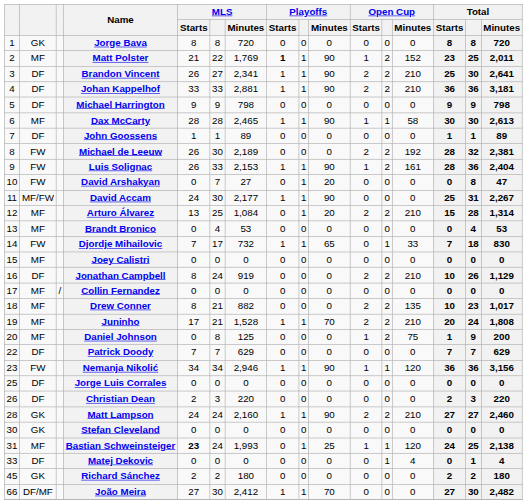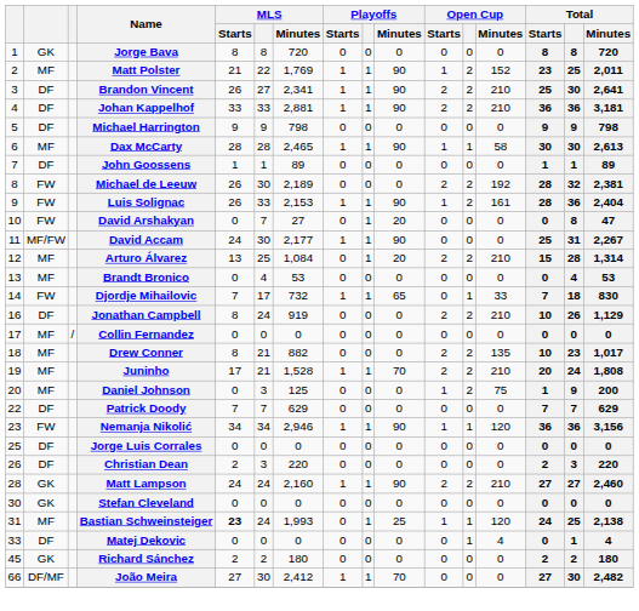 <table class="wikitable sortable" style="text-align:center">
 <tr>
 <th rowspan="2"></th>
 <th rowspan="2"></th>
 <th rowspan="2"></th>
 <th rowspan="2" style="width:180px;">Name</th>
 <th colspan="3" style="width:87px;"><a href='#'>MLS</a></th>
 <th colspan="3" style="width:87px;"><a href='#'>Playoffs</a></th>
 <th colspan="3" style="width:87px;"><a href='#'>Open Cup</a></th>
 <th colspan="3" style="width:87px;">Total</th>
 </tr>
 <tr>
 <th>Starts</th>
 <th></th>
 <th>Minutes</th>
 <th>Starts</th>
 <th></th>
 <th>Minutes</th>
 <th>Starts</th>
 <th></th>
 <th>Minutes</th>
 <th>Starts</th>
 <th></th>
 <th>Minutes</th>
 </tr>
 <tr>
 <td>1</td>
 <td>GK</td>
 <td></td>
 <th><a href='#'>Jorge Bava</a><br></th>
 <td>8</td>
 <td>8</td>
 <td>720<br></td>
 <td>0</td>
 <td>0</td>
 <td>0<br></td>
 <td>0</td>
 <td>0</td>
 <td>0<br></td>
 <th>8</th>
 <th>8</th>
 <th>720</th>
 </tr>
 <tr>
 <td>2</td>
 <td>MF</td>
 <td></td>
 <th><a href='#'>Matt Polster</a><br></th>
 <td>21</td>
 <td>22</td>
 <td>1,769<br></td>
-<td><strong>1</strong></td>
+<td>1</td>
 <td>1</td>
 <td>90<br></td>
 <td>1</td>
 <td>2</td>
 <td>152<br></td>
 <th>23</th>
 <th>25</th>
 <th>2,011</th>
 </tr>
 <tr>
 <td>3</td>
 <td>DF</td>
 <td></td>
 <th><a href='#'>Brandon Vincent</a><br></th>
 <td>26</td>
 <td>27</td>
 <td>2,341<br></td>
 <td>1</td>
 <td>1</td>
 <td>90<br></td>
 <td>2</td>
 <td>2</td>
 <td>210<br></td>
 <th>25</th>
 <th>30</th>
 <th>2,641</th>
 </tr>
 <tr>
 <td>4</td>
 <td>DF</td>
 <td></td>
 <th><a href='#'>Johan Kappelhof</a><br></th>
 <td>33</td>
 <td>33</td>
 <td>2,881<br></td>
 <td>1</td>
 <td>1</td>
 <td>90<br></td>
 <td>2</td>
 <td>2</td>
 <td>210<br></td>
 <th>36</th>
 <th>36</th>
 <th>3,181</th>
 </tr>
 <tr>
 <td>5</td>
 <td>DF</td>
 <td></td>
 <th><a href='#'>Michael Harrington</a><br></th>
 <td>9</td>
 <td>9</td>
 <td>798<br></td>
 <td>0</td>
 <td>0</td>
 <td>0<br></td>
 <td>0</td>
 <td>0</td>
 <td>0<br></td>
 <th>9</th>
 <th>9</th>
 <th>798</th>
 </tr>
 <tr>
 <td>6</td>
 <td>MF</td>
 <td></td>
 <th><a href='#'>Dax McCarty</a><br></th>
 <td>28</td>
 <td>28</td>
 <td>2,465<br></td>
 <td>1</td>
 <td>1</td>
 <td>90<br></td>
 <td>1</td>
 <td>1</td>
 <td>58<br></td>
 <th>30</th>
 <th>30</th>
 <th>2,613</th>
 </tr>
 <tr>
 <td>7</td>
 <td>DF</td>
 <td></td>
 <th><a href='#'>John Goossens</a><br></th>
 <td>1</td>
 <td>1</td>
 <td>89<br></td>
 <td>0</td>
 <td>0</td>
 <td>0<br></td>
 <td>0</td>
 <td>0</td>
 <td>0<br></td>
 <th>1</th>
 <th>1</th>
 <th>89</th>
 </tr>
 <tr>
 <td>8</td>
 <td>FW</td>
 <td></td>
 <th><a href='#'>Michael de Leeuw</a><br></th>
 <td>26</td>
 <td>30</td>
 <td>2,189<br></td>
 <td>0</td>
 <td>0</td>
 <td>0<br></td>
 <td>2</td>
 <td>2</td>
 <td>192<br></td>
 <th>28</th>
 <th>32</th>
 <th>2,381</th>
 </tr>
 <tr>
 <td>9</td>
 <td>FW</td>
 <td></td>
 <th><a href='#'>Luis Solignac</a><br></th>
 <td>26</td>
 <td>33</td>
 <td>2,153<br></td>
 <td>1</td>
 <td>1</td>
 <td>90<br></td>
 <td>1</td>
 <td>2</td>
 <td>161<br></td>
 <th>28</th>
 <th>36</th>
 <th>2,404</th>
 </tr>
 <tr>
 <td>10</td>
 <td>FW</td>
 <td></td>
 <th><a href='#'>David Arshakyan</a><br></th>
 <td>0</td>
 <td>7</td>
 <td>27<br></td>
 <td>0</td>
 <td>1</td>
 <td>20<br></td>
 <td>0</td>
 <td>0</td>
 <td>0<br></td>
 <th>0</th>
 <th>8</th>
 <th>47</th>
 </tr>
 <tr>
 <td>11</td>
 <td>MF/FW</td>
 <td></td>
 <th><a href='#'>David Accam</a><br></th>
 <td>24</td>
 <td>30</td>
 <td>2,177<br></td>
 <td>1</td>
 <td>1</td>
 <td>90<br></td>
 <td>0</td>
 <td>0</td>
 <td>0<br></td>
 <th>25</th>
 <th>31</th>
 <th>2,267</th>
 </tr>
 <tr>
 <td>12</td>
 <td>MF</td>
 <td></td>
 <th><a href='#'>Arturo Álvarez</a><br></th>
 <td>13</td>
 <td>25</td>
 <td>1,084<br></td>
 <td>0</td>
 <td>1</td>
 <td>20<br></td>
 <td>2</td>
 <td>2</td>
 <td>210<br></td>
 <th>15</th>
 <th>28</th>
 <th>1,314</th>
 </tr>
 <tr>
 <td>13</td>
 <td>MF</td>
 <td></td>
 <th><a href='#'>Brandt Bronico</a><br></th>
 <td>0</td>
 <td>4</td>
 <td>53<br></td>
 <td>0</td>
 <td>0</td>
 <td>0<br></td>
 <td>0</td>
 <td>0</td>
 <td>0<br></td>
 <th>0</th>
 <th>4</th>
 <th>53</th>
 </tr>
 <tr>
 <td>14</td>
 <td>FW</td>
 <td></td>
 <th><a href='#'>Djordje Mihailovic</a><br></th>
 <td>7</td>
 <td>17</td>
 <td>732<br></td>
 <td>1</td>
 <td>1</td>
 <td>65<br></td>
 <td>0</td>
 <td>1</td>
 <td>33<br></td>
 <th>7</th>
 <th>18</th>
 <th>830</th>
 </tr>
 <tr>
-<td>15</td>
-<td>MF</td>
-<td></td>
-<th><a href='#'>Joey Calistri</a><br></th>
-<td>0</td>
-<td>0</td>
-<td>0<br></td>
-<td>0</td>
-<td>0</td>
-<td>0<br></td>
-<td>0</td>
-<td>0</td>
-<td>0<br></td>
-<th>0</th>
-<th>0</th>
-<th>0</th>
-</tr>
-<tr>
 <td>16</td>
 <td>DF</td>
 <td></td>
 <th><a href='#'>Jonathan Campbell</a><br></th>
 <td>8</td>
 <td>24</td>
 <td>919<br></td>
 <td>0</td>
 <td>0</td>
 <td>0<br></td>
 <td>2</td>
 <td>2</td>
 <td>210<br></td>
 <th>10</th>
 <th>26</th>
 <th>1,129</th>
 </tr>
 <tr>
 <td>17</td>
 <td>MF</td>
 <td>/</td>
 <th><a href='#'>Collin Fernandez</a><br></th>
 <td>0</td>
 <td>0</td>
 <td>0<br></td>
 <td>0</td>
 <td>0</td>
 <td>0<br></td>
 <td>0</td>
 <td>0</td>
 <td>0<br></td>
 <th>0</th>
 <th>0</th>
 <th>0</th>
 </tr>
 <tr>
 <td>18</td>
 <td>MF</td>
 <td></td>
 <th><a href='#'>Drew Conner</a><br></th>
 <td>8</td>
 <td>21</td>
 <td>882<br></td>
 <td>0</td>
 <td>0</td>
 <td>0<br></td>
 <td>2</td>
 <td>2</td>
 <td>135<br></td>
 <th>10</th>
 <th>23</th>
 <th>1,017</th>
 </tr>
 <tr>
 <td>19</td>
 <td>MF</td>
 <td></td>
 <th><a href='#'>Juninho</a><br></th>
 <td>17</td>
 <td>21</td>
 <td>1,528<br></td>
 <td>1</td>
 <td>1</td>
 <td>70<br></td>
 <td>2</td>
 <td>2</td>
 <td>210<br></td>
 <th>20</th>
 <th>24</th>
 <th>1,808</th>
 </tr>
 <tr>
 <td>20</td>
 <td>MF</td>
 <td></td>
 <th><a href='#'>Daniel Johnson</a><br></th>
 <td>0</td>
-<td>8</td>
+<td>3</td>
 <td>125<br></td>
 <td>0</td>
 <td>0</td>
 <td>0<br></td>
 <td>1</td>
 <td>2</td>
 <td>75<br></td>
 <th>1</th>
 <th>9</th>
 <th>200</th>
 </tr>
 <tr>
 <td>22</td>
 <td>DF</td>
 <td></td>
 <th><a href='#'>Patrick Doody</a><br></th>
 <td>7</td>
 <td>7</td>
 <td>629<br></td>
 <td>0</td>
 <td>0</td>
 <td>0<br></td>
 <td>0</td>
 <td>0</td>
 <td>0<br></td>
 <th>7</th>
 <th>7</th>
 <th>629</th>
 </tr>
 <tr>
 <td>23</td>
 <td>FW</td>
 <td></td>
 <th><a href='#'>Nemanja Nikolić</a><br></th>
 <td>34</td>
 <td>34</td>
 <td>2,946<br></td>
 <td>1</td>
 <td>1</td>
 <td>90<br></td>
 <td>1</td>
 <td>1</td>
 <td>120<br></td>
 <th>36</th>
 <th>36</th>
 <th>3,156</th>
 </tr>
 <tr>
 <td>25</td>
 <td>DF</td>
 <td></td>
 <th><a href='#'>Jorge Luis Corrales</a><br></th>
 <td>0</td>
 <td>0</td>
 <td>0<br></td>
 <td>0</td>
 <td>0</td>
 <td>0<br></td>
 <td>0</td>
 <td>0</td>
 <td>0<br></td>
 <th>0</th>
 <th>0</th>
 <th>0</th>
 </tr>
 <tr>
 <td>26</td>
 <td>DF</td>
 <td></td>
 <th><a href='#'>Christian Dean</a><br></th>
 <td>2</td>
 <td>3</td>
 <td>220<br></td>
 <td>0</td>
 <td>0</td>
 <td>0<br></td>
 <td>0</td>
 <td>0</td>
 <td>0<br></td>
 <th>2</th>
 <th>3</th>
 <th>220</th>
 </tr>
 <tr>
 <td>28</td>
 <td>GK</td>
 <td></td>
 <th><a href='#'>Matt Lampson</a><br></th>
 <td>24</td>
 <td>24</td>
 <td>2,160<br></td>
 <td>1</td>
 <td>1</td>
 <td>90<br></td>
 <td>2</td>
 <td>2</td>
 <td>210<br></td>
 <th>27</th>
 <th>27</th>
 <th>2,460</th>
 </tr>
 <tr>
 <td>30</td>
 <td>GK</td>
 <td></td>
 <th><a href='#'>Stefan Cleveland</a><br></th>
 <td>0</td>
 <td>0</td>
 <td>0<br></td>
 <td>0</td>
 <td>0</td>
 <td>0<br></td>
 <td>0</td>
 <td>0</td>
 <td>0<br></td>
 <th>0</th>
 <th>0</th>
 <th>0</th>
 </tr>
 <tr>
 <td>31</td>
 <td>MF</td>
 <td></td>
 <th><a href='#'>Bastian Schweinsteiger</a><br></th>
 <td><strong>23</strong></td>
 <td>24</td>
 <td>1,993<br></td>
 <td>0</td>
 <td>1</td>
 <td>25<br></td>
 <td>1</td>
 <td>1</td>
 <td>120<br></td>
 <th>24</th>
 <th>25</th>
 <th>2,138</th>
 </tr>
 <tr>
 <td>33</td>
 <td>DF</td>
 <td></td>
 <th><a href='#'>Matej Dekovic</a><br></th>
 <td>0</td>
 <td>0</td>
 <td>0<br></td>
 <td>0</td>
 <td>0</td>
 <td>0<br></td>
 <td>0</td>
 <td>1</td>
 <td>4<br></td>
 <th>0</th>
 <th>1</th>
 <th>4</th>
 </tr>
 <tr>
 <td>45</td>
 <td>GK</td>
 <td></td>
 <th><a href='#'>Richard Sánchez</a><br></th>
 <td>2</td>
 <td>2</td>
 <td>180<br></td>
 <td>0</td>
 <td>0</td>
 <td>0<br></td>
 <td>0</td>
 <td>0</td>
 <td>0<br></td>
 <th>2</th>
 <th>2</th>
 <th>180</th>
 </tr>
 <tr>
 <td>66</td>
 <td>DF/MF</td>
 <td></td>
 <th><a href='#'>João Meira</a><br></th>
 <td>27</td>
 <td>30</td>
 <td>2,412<br></td>
 <td>1</td>
 <td>1</td>
 <td>70<br></td>
 <td>0</td>
 <td>0</td>
 <td>0<br></td>
 <th>27</th>
 <th>30</th>
 <th>2,482</th>
 </tr>
 <tr>
 </tr>
 </table>
